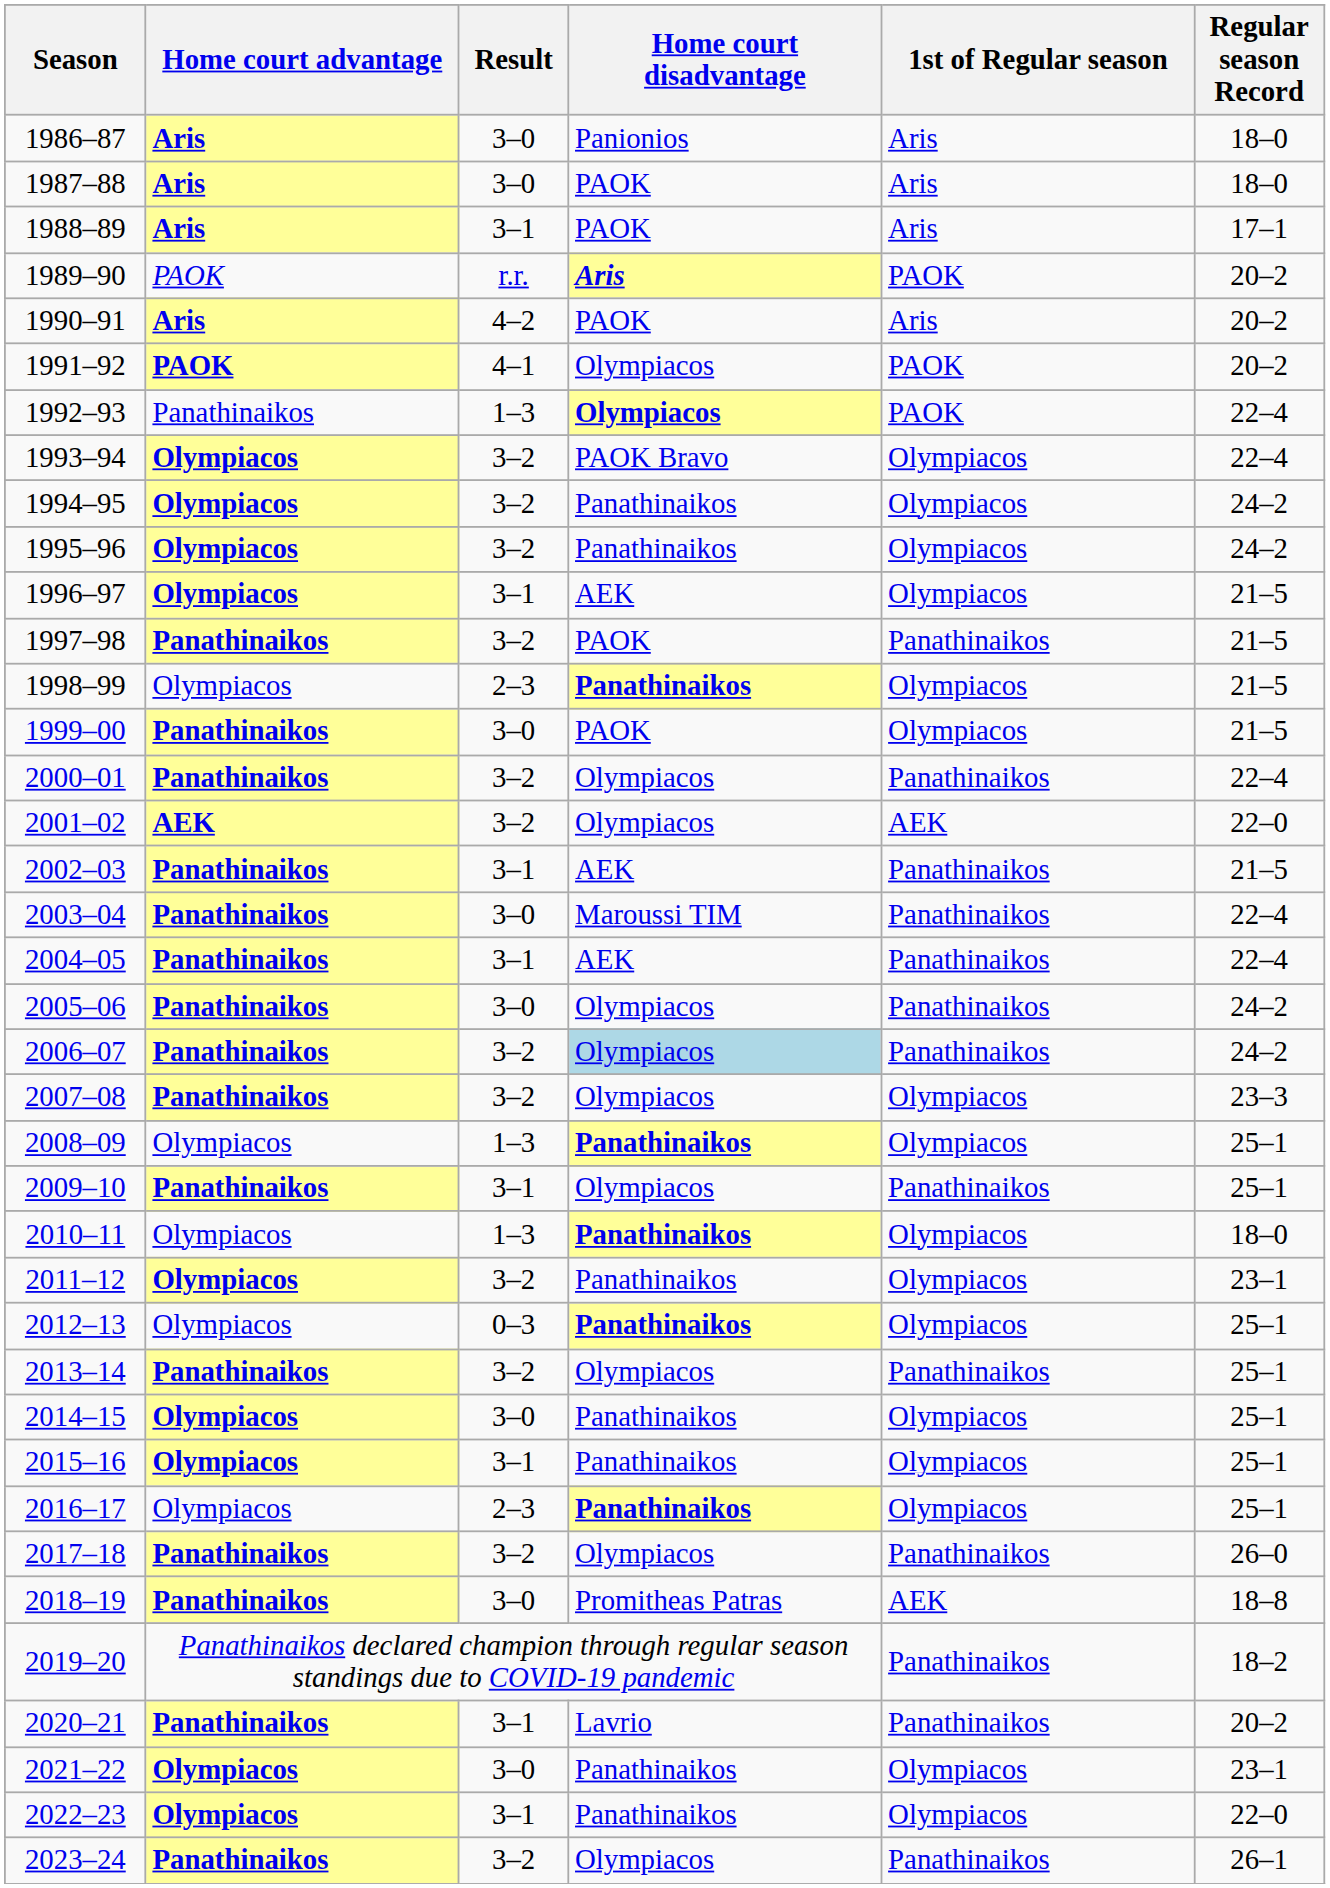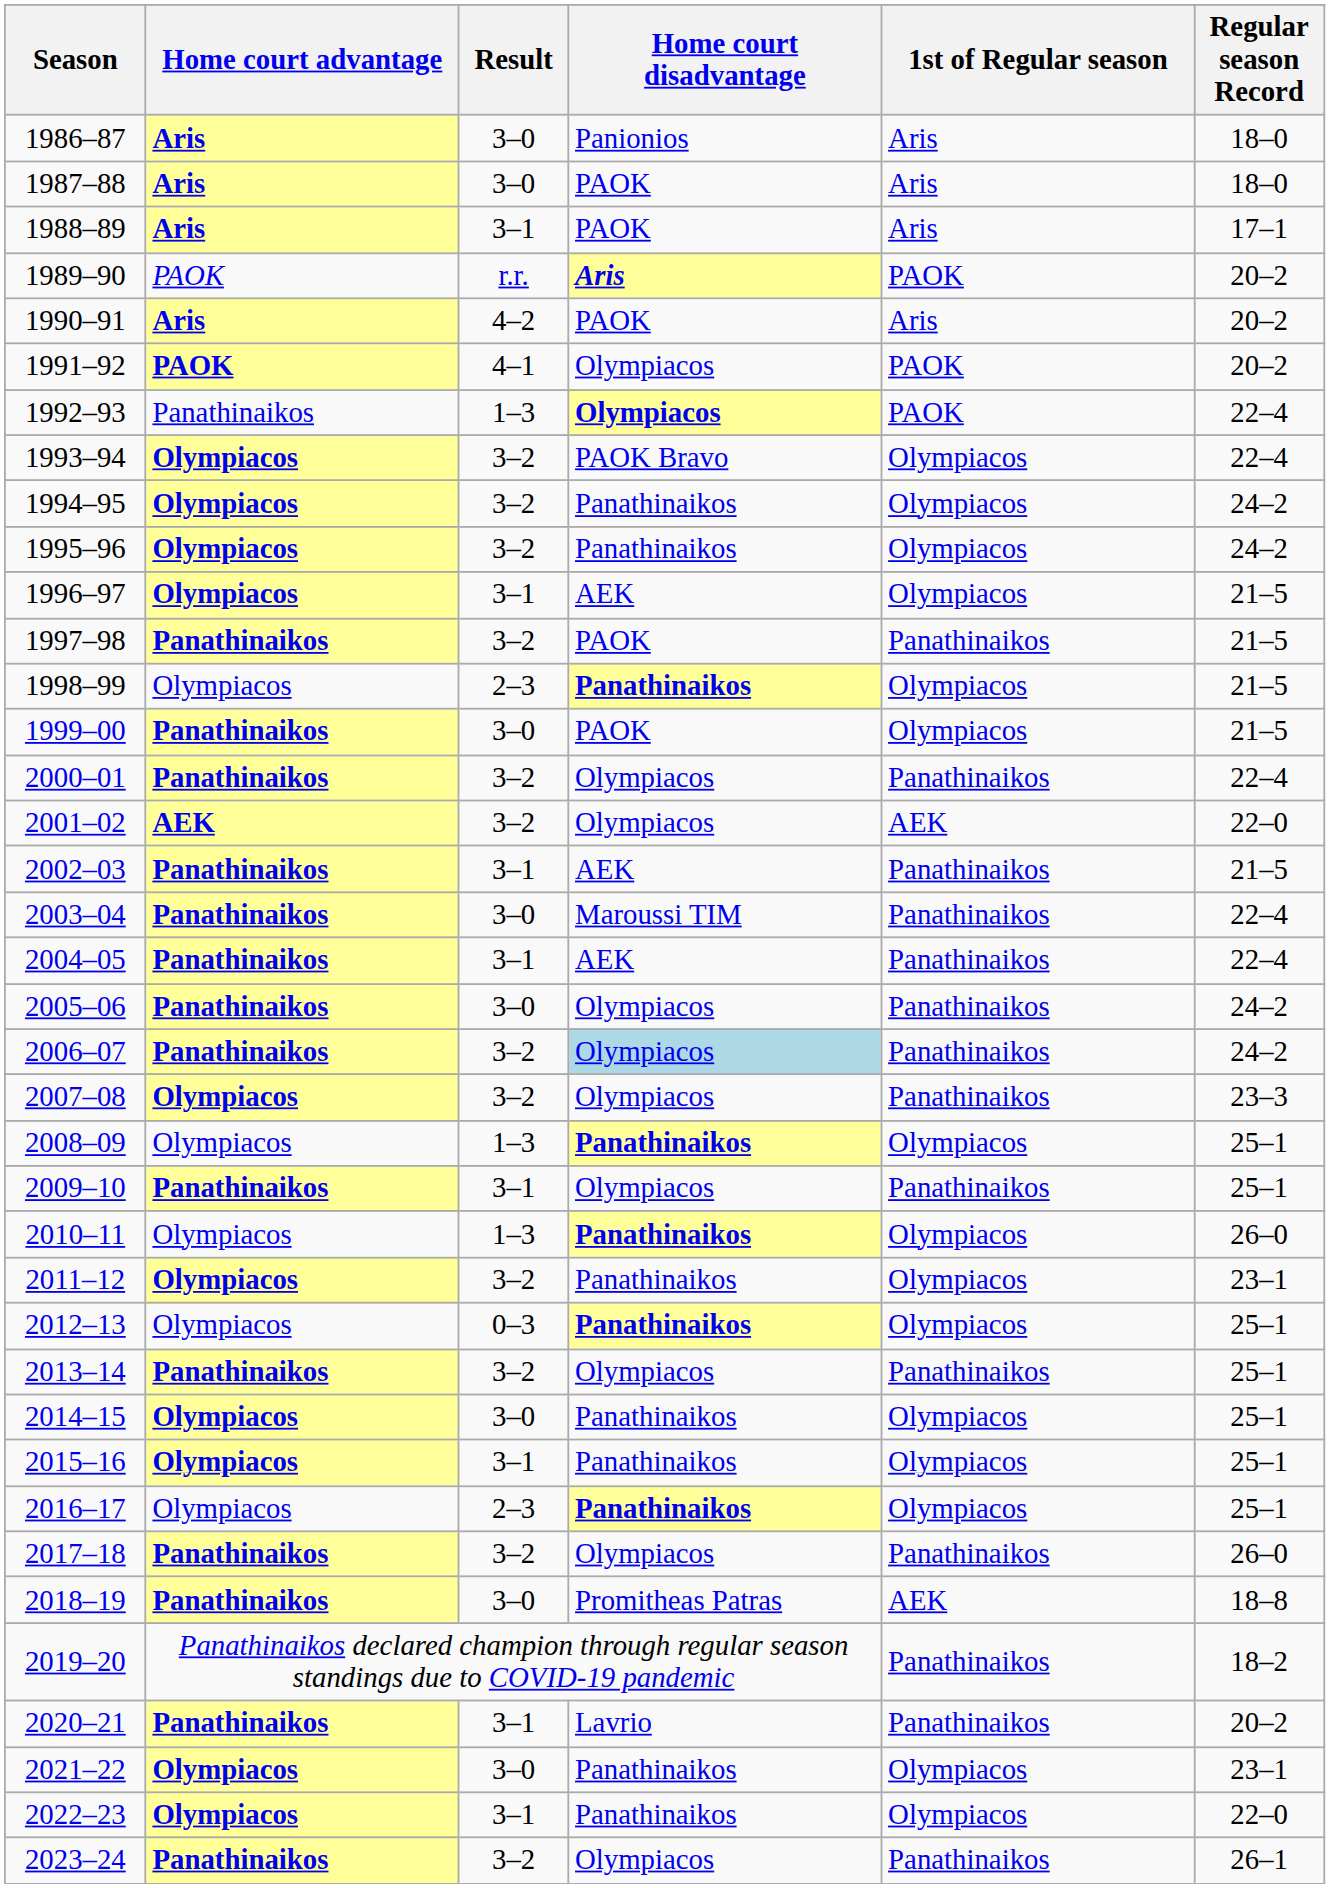 <table class="wikitable" style="width:83%">
 <tr>
 <th style="width:9%;">Season</th>
 <th style="width:20%;"><a href='#'>Home court advantage</a></th>
 <th style="width:7%;">Result</th>
 <th style="width:20%;"><a href='#'>Home court disadvantage</a></th>
 <th style="width:20%;">1st of Regular season</th>
 <th style="width:7%;">Regular season Record</th>
 </tr>
 <tr>
 <td style="text-align:center">1986–87</td>
 <td style="background:#ff9;"><strong><a href='#'>Aris</a></strong></td>
 <td style="text-align:center">3–0</td>
 <td><a href='#'>Panionios</a></td>
 <td><a href='#'>Aris</a></td>
 <td style="text-align:center">18–0</td>
 </tr>
 <tr>
 <td style="text-align:center">1987–88</td>
 <td style="background:#ff9;"><strong><a href='#'>Aris</a></strong></td>
 <td style="text-align:center">3–0</td>
 <td><a href='#'>PAOK</a></td>
 <td><a href='#'>Aris</a></td>
 <td style="text-align:center">18–0</td>
 </tr>
 <tr>
 <td style="text-align:center">1988–89</td>
 <td style="background:#ff9;"><strong><a href='#'>Aris</a></strong></td>
 <td style="text-align:center">3–1</td>
 <td><a href='#'>PAOK</a></td>
 <td><a href='#'>Aris</a></td>
 <td style="text-align:center">17–1</td>
 </tr>
 <tr>
 <td style="text-align:center">1989–90</td>
 <td><em><a href='#'>PAOK</a></em></td>
 <td style="text-align:center"><a href='#'>r.r.</a></td>
 <td style="background:#ff9;"><strong><em><a href='#'>Aris</a></em></strong></td>
 <td><a href='#'>PAOK</a></td>
 <td style="text-align:center">20–2</td>
 </tr>
 <tr>
 <td style="text-align:center">1990–91</td>
 <td style="background:#ff9;"><strong><a href='#'>Aris</a></strong></td>
 <td style="text-align:center">4–2</td>
 <td><a href='#'>PAOK</a></td>
 <td><a href='#'>Aris</a></td>
 <td style="text-align:center">20–2</td>
 </tr>
 <tr>
 <td style="text-align:center">1991–92</td>
 <td style="background:#ff9;"><strong><a href='#'>PAOK</a></strong></td>
 <td style="text-align:center">4–1</td>
 <td><a href='#'>Olympiacos</a></td>
 <td><a href='#'>PAOK</a></td>
 <td style="text-align:center">20–2</td>
 </tr>
 <tr>
 <td style="text-align:center">1992–93</td>
 <td><a href='#'>Panathinaikos</a></td>
 <td style="text-align:center">1–3</td>
 <td style="background:#ff9;"><strong><a href='#'>Olympiacos</a></strong></td>
 <td><a href='#'>PAOK</a></td>
 <td style="text-align:center">22–4</td>
 </tr>
 <tr>
 <td style="text-align:center">1993–94</td>
 <td style="background:#ff9;"><strong><a href='#'>Olympiacos</a></strong></td>
 <td style="text-align:center">3–2</td>
 <td><a href='#'>PAOK Bravo</a></td>
 <td><a href='#'>Olympiacos</a></td>
 <td style="text-align:center">22–4</td>
 </tr>
 <tr>
 <td style="text-align:center">1994–95</td>
 <td style="background:#ff9;"><strong><a href='#'>Olympiacos</a></strong></td>
 <td style="text-align:center">3–2</td>
 <td><a href='#'>Panathinaikos</a></td>
 <td><a href='#'>Olympiacos</a></td>
 <td style="text-align:center">24–2</td>
 </tr>
 <tr>
 <td style="text-align:center">1995–96</td>
 <td style="background:#ff9;"><strong><a href='#'>Olympiacos</a></strong></td>
 <td style="text-align:center">3–2</td>
 <td><a href='#'>Panathinaikos</a></td>
 <td><a href='#'>Olympiacos</a></td>
 <td style="text-align:center">24–2</td>
 </tr>
 <tr>
 <td style="text-align:center">1996–97</td>
 <td style="background:#ff9;"><strong><a href='#'>Olympiacos</a></strong></td>
 <td style="text-align:center">3–1</td>
 <td><a href='#'>AEK</a></td>
 <td><a href='#'>Olympiacos</a></td>
 <td style="text-align:center">21–5</td>
 </tr>
 <tr>
 <td style="text-align:center">1997–98</td>
 <td style="background:#ff9;"><strong><a href='#'>Panathinaikos</a></strong></td>
 <td style="text-align:center">3–2</td>
 <td><a href='#'>PAOK</a></td>
 <td><a href='#'>Panathinaikos</a></td>
 <td style="text-align:center">21–5</td>
 </tr>
 <tr>
 <td style="text-align:center">1998–99</td>
 <td><a href='#'>Olympiacos</a></td>
 <td style="text-align:center">2–3</td>
 <td style="background:#ff9;"><strong><a href='#'>Panathinaikos</a></strong></td>
 <td><a href='#'>Olympiacos</a></td>
 <td style="text-align:center">21–5</td>
 </tr>
 <tr>
 <td style="text-align:center"><a href='#'>1999–00</a></td>
 <td style="background:#ff9;"><strong><a href='#'>Panathinaikos</a></strong></td>
 <td style="text-align:center">3–0</td>
 <td><a href='#'>PAOK</a></td>
 <td><a href='#'>Olympiacos</a></td>
 <td style="text-align:center">21–5</td>
 </tr>
 <tr>
 <td style="text-align:center"><a href='#'>2000–01</a></td>
 <td style="background:#ff9;"><strong><a href='#'>Panathinaikos</a></strong></td>
 <td style="text-align:center">3–2</td>
 <td><a href='#'>Olympiacos</a></td>
 <td><a href='#'>Panathinaikos</a></td>
 <td style="text-align:center">22–4</td>
 </tr>
 <tr>
 <td style="text-align:center"><a href='#'>2001–02</a></td>
 <td style="background:#ff9;"><strong><a href='#'>AEK</a></strong></td>
 <td style="text-align:center">3–2</td>
 <td><a href='#'>Olympiacos</a></td>
 <td><a href='#'>AEK</a></td>
 <td style="text-align:center">22–0</td>
 </tr>
 <tr>
 <td style="text-align:center"><a href='#'>2002–03</a></td>
 <td style="background:#ff9;"><strong><a href='#'>Panathinaikos</a></strong></td>
 <td style="text-align:center">3–1</td>
 <td><a href='#'>AEK</a></td>
 <td><a href='#'>Panathinaikos</a></td>
 <td style="text-align:center">21–5</td>
 </tr>
 <tr>
 <td style="text-align:center"><a href='#'>2003–04</a></td>
 <td style="background:#ff9;"><strong><a href='#'>Panathinaikos</a></strong></td>
 <td style="text-align:center">3–0</td>
 <td><a href='#'>Maroussi TIM</a></td>
 <td><a href='#'>Panathinaikos</a></td>
 <td style="text-align:center">22–4</td>
 </tr>
 <tr>
 <td style="text-align:center"><a href='#'>2004–05</a></td>
 <td style="background:#ff9;"><strong><a href='#'>Panathinaikos</a></strong></td>
 <td style="text-align:center">3–1</td>
 <td><a href='#'>AEK</a></td>
 <td><a href='#'>Panathinaikos</a></td>
 <td style="text-align:center">22–4</td>
 </tr>
 <tr>
 <td style="text-align:center"><a href='#'>2005–06</a></td>
 <td style="background:#ff9;"><strong><a href='#'>Panathinaikos</a></strong></td>
 <td style="text-align:center">3–0</td>
 <td><a href='#'>Olympiacos</a></td>
 <td><a href='#'>Panathinaikos</a></td>
 <td style="text-align:center">24–2</td>
 </tr>
 <tr>
 <td style="text-align:center"><a href='#'>2006–07</a></td>
 <td style="background:#ff9;"><strong><a href='#'>Panathinaikos</a></strong></td>
 <td style="text-align:center">3–2</td>
 <td style="background: lightblue;"><a href='#'>Olympiacos</a></td>
 <td><a href='#'>Panathinaikos</a></td>
 <td style="text-align:center">24–2</td>
 </tr>
 <tr>
 <td style="text-align:center"><a href='#'>2007–08</a></td>
-<td style="background:#ff9;"><strong><a href='#'>Panathinaikos</a></strong></td>
+<td style="background:#ff9;"><strong><a href='#'>Olympiacos</a></strong></td>
 <td style="text-align:center">3–2</td>
 <td><a href='#'>Olympiacos</a></td>
-<td><a href='#'>Olympiacos</a></td>
+<td><a href='#'>Panathinaikos</a></td>
 <td style="text-align:center">23–3</td>
 </tr>
 <tr>
 <td style="text-align:center"><a href='#'>2008–09</a></td>
 <td><a href='#'>Olympiacos</a></td>
 <td style="text-align:center">1–3</td>
 <td style="background:#ff9;"><strong><a href='#'>Panathinaikos</a></strong></td>
 <td><a href='#'>Olympiacos</a></td>
 <td style="text-align:center">25–1</td>
 </tr>
 <tr>
 <td style="text-align:center"><a href='#'>2009–10</a></td>
 <td style="background:#ff9;"><strong><a href='#'>Panathinaikos</a></strong></td>
 <td style="text-align:center">3–1</td>
 <td><a href='#'>Olympiacos</a></td>
 <td><a href='#'>Panathinaikos</a></td>
 <td style="text-align:center">25–1</td>
 </tr>
 <tr>
 <td style="text-align:center"><a href='#'>2010–11</a></td>
 <td><a href='#'>Olympiacos</a></td>
 <td style="text-align:center">1–3</td>
 <td style="background:#ff9;"><strong><a href='#'>Panathinaikos</a></strong></td>
 <td><a href='#'>Olympiacos</a></td>
-<td style="text-align:center">18–0</td>
+<td style="text-align:center">26–0</td>
 </tr>
 <tr>
 <td style="text-align:center"><a href='#'>2011–12</a></td>
 <td style="background:#ff9;"><strong><a href='#'>Olympiacos</a></strong></td>
 <td style="text-align:center">3–2</td>
 <td><a href='#'>Panathinaikos</a></td>
 <td><a href='#'>Olympiacos</a></td>
 <td style="text-align:center">23–1</td>
 </tr>
 <tr>
 <td style="text-align:center"><a href='#'>2012–13</a></td>
 <td><a href='#'>Olympiacos</a></td>
 <td style="text-align:center">0–3</td>
 <td style="background:#ff9;"><strong><a href='#'>Panathinaikos</a></strong></td>
 <td><a href='#'>Olympiacos</a></td>
 <td style="text-align:center">25–1</td>
 </tr>
 <tr>
 <td style="text-align:center"><a href='#'>2013–14</a></td>
 <td style="background:#ff9;"><strong><a href='#'>Panathinaikos</a></strong></td>
 <td style="text-align:center">3–2</td>
 <td><a href='#'>Olympiacos</a></td>
 <td><a href='#'>Panathinaikos</a></td>
 <td style="text-align:center">25–1</td>
 </tr>
 <tr>
 <td style="text-align:center"><a href='#'>2014–15</a></td>
 <td style="background:#ff9;"><strong><a href='#'>Olympiacos</a></strong></td>
 <td style="text-align:center">3–0</td>
 <td><a href='#'>Panathinaikos</a></td>
 <td><a href='#'>Olympiacos</a></td>
 <td style="text-align:center">25–1</td>
 </tr>
 <tr>
 <td style="text-align:center"><a href='#'>2015–16</a></td>
 <td style="background:#ff9;"><strong><a href='#'>Olympiacos</a></strong></td>
 <td style="text-align:center">3–1</td>
 <td><a href='#'>Panathinaikos</a></td>
 <td><a href='#'>Olympiacos</a></td>
 <td style="text-align:center">25–1</td>
 </tr>
 <tr>
 <td style="text-align:center"><a href='#'>2016–17</a></td>
 <td><a href='#'>Olympiacos</a></td>
 <td style="text-align:center">2–3</td>
 <td style="background:#ff9;"><strong><a href='#'>Panathinaikos</a></strong></td>
 <td><a href='#'>Olympiacos</a></td>
 <td style="text-align:center">25–1</td>
 </tr>
 <tr>
 <td style="text-align:center"><a href='#'>2017–18</a></td>
 <td style="background:#ff9;"><strong><a href='#'>Panathinaikos</a></strong></td>
 <td style="text-align:center">3–2</td>
 <td><a href='#'>Olympiacos</a></td>
 <td><a href='#'>Panathinaikos</a></td>
 <td style="text-align:center">26–0</td>
 </tr>
 <tr>
 <td style="text-align:center"><a href='#'>2018–19</a></td>
 <td style="background:#ff9;"><strong><a href='#'>Panathinaikos</a></strong></td>
 <td style="text-align:center">3–0</td>
 <td><a href='#'>Promitheas Patras</a></td>
 <td><a href='#'>AEK</a></td>
 <td style="text-align:center">18–8</td>
 </tr>
 <tr>
 <td style="text-align:center"><a href='#'>2019–20</a></td>
 <td colspan=3 align="center"><em><a href='#'>Panathinaikos</a> declared champion through regular season standings due to <a href='#'>COVID-19 pandemic</a></em></td>
 <td><a href='#'>Panathinaikos</a></td>
 <td style="text-align:center">18–2</td>
 </tr>
 <tr>
 <td style="text-align:center"><a href='#'>2020–21</a></td>
 <td style="background:#ff9;"><strong><a href='#'>Panathinaikos</a></strong></td>
 <td style="text-align:center">3–1</td>
 <td><a href='#'>Lavrio</a></td>
 <td><a href='#'>Panathinaikos</a></td>
 <td style="text-align:center">20–2</td>
 </tr>
 <tr>
 <td style="text-align:center"><a href='#'>2021–22</a></td>
 <td style="background:#ff9;"><strong><a href='#'>Olympiacos</a></strong></td>
 <td style="text-align:center">3–0</td>
 <td><a href='#'>Panathinaikos</a></td>
 <td><a href='#'>Olympiacos</a></td>
 <td style="text-align:center">23–1</td>
 </tr>
 <tr>
 <td style="text-align:center"><a href='#'>2022–23</a></td>
 <td style="background:#ff9;"><strong><a href='#'>Olympiacos</a></strong></td>
 <td style="text-align:center">3–1</td>
 <td><a href='#'>Panathinaikos</a></td>
 <td><a href='#'>Olympiacos</a></td>
 <td style="text-align:center">22–0</td>
 </tr>
 <tr>
 <td style="text-align:center"><a href='#'>2023–24</a></td>
 <td style="background:#ff9;"><strong><a href='#'>Panathinaikos</a></strong></td>
 <td style="text-align:center">3–2</td>
 <td><a href='#'>Olympiacos</a></td>
 <td><a href='#'>Panathinaikos</a></td>
 <td style="text-align:center">26–1</td>
 </tr>
 <tr>
 </tr>
 </table>
